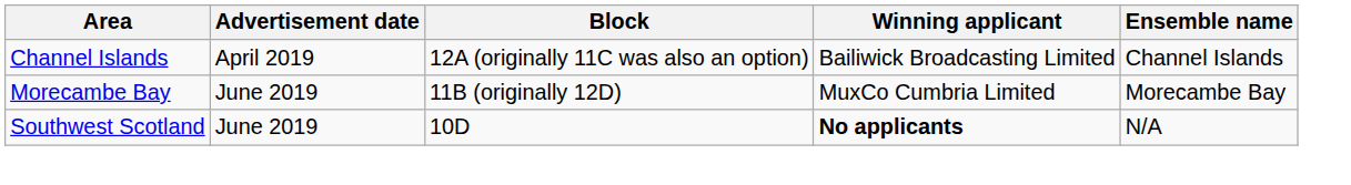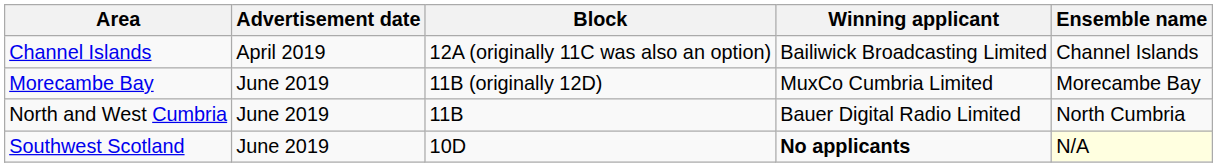 <table class="wikitable sortable">
 <tr>
 <th>Area</th>
 <th>Advertisement date</th>
 <th>Block</th>
 <th>Winning applicant</th>
 <th>Ensemble name</th>
 </tr>
 <tr>
 <td><a href='#'>Channel Islands</a></td>
 <td>April 2019</td>
 <td>12A (originally 11C was also an option)</td>
 <td>Bailiwick Broadcasting Limited</td>
 <td>Channel Islands</td>
 </tr>
 <tr>
 <td><a href='#'>Morecambe Bay</a></td>
 <td>June 2019</td>
 <td>11B (originally 12D)</td>
 <td>MuxCo Cumbria Limited</td>
 <td>Morecambe Bay</td>
 </tr>
 <tr>
+<td>North and West <a href='#'>Cumbria</a></td>
+<td>June 2019</td>
+<td>11B</td>
+<td>Bauer Digital Radio Limited</td>
+<td>North Cumbria</td>
+</tr>
+<tr>
 <td><a href='#'>Southwest Scotland</a></td>
 <td>June 2019</td>
 <td>10D</td>
 <td><strong>No applicants</strong></td>
-<td>N/A</td>
+<td style="background: lightyellow;">N/A</td>
 </tr>
 </table>
